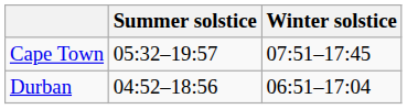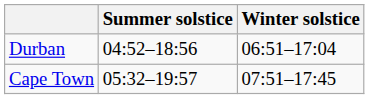 <table class="wikitable">
 <tr>
 <th></th>
 <th>Summer solstice</th>
 <th>Winter solstice</th>
 </tr>
 <tr>
+<td><a href='#'>Durban</a></td>
+<td>04:52–18:56</td>
+<td>06:51–17:04</td>
+</tr>
+<tr>
 <td><a href='#'>Cape Town</a></td>
 <td>05:32–19:57</td>
 <td>07:51–17:45</td>
 </tr>
-<tr>
-<td><a href='#'>Durban</a></td>
-<td>04:52–18:56</td>
-<td>06:51–17:04</td>
-</tr>
 </table>
